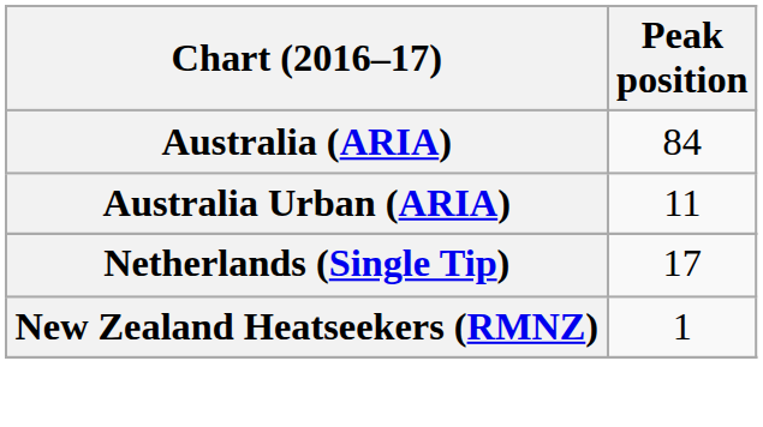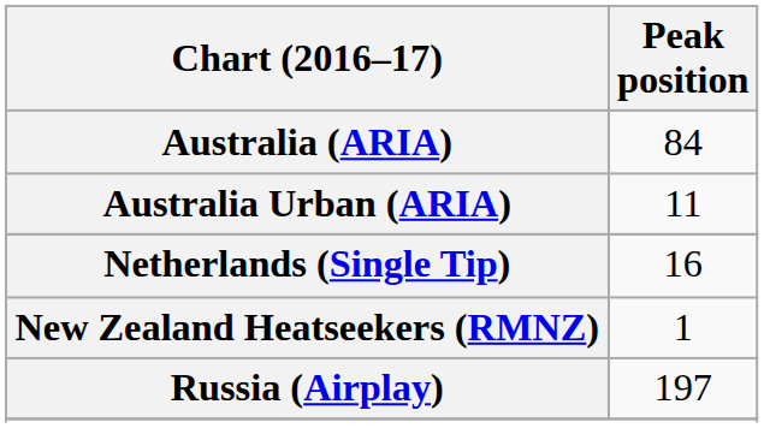 <table class="wikitable sortable plainrowheaders" style="text-align:center">
 <tr>
 <th scope="col">Chart (2016–17)</th>
 <th scope="col">Peak<br> position</th>
 </tr>
 <tr>
 <th scope="row">Australia (<a href='#'>ARIA</a>)</th>
 <td>84</td>
 </tr>
 <tr>
 <th scope="row">Australia Urban (<a href='#'>ARIA</a>)</th>
 <td>11</td>
 </tr>
 <tr>
 </tr>
 <tr>
 </tr>
 <tr>
 <th scope="row">Netherlands (<a href='#'>Single Tip</a>)</th>
-<td>17</td>
+<td>16</td>
 </tr>
 <tr>
 <th scope="row">New Zealand Heatseekers (<a href='#'>RMNZ</a>)</th>
 <td>1</td>
+</tr>
+<tr>
+<th scope="row">Russia (<a href='#'>Airplay</a>)</th>
+<td>197</td>
 </tr>
 <tr>
 </tr>
 <tr>
 </tr>
 <tr>
 </tr>
 <tr>
 </tr>
 <tr>
 </tr>
 <tr>
 </tr>
 <tr>
 </tr>
 <tr>
 </tr>
 </table>
